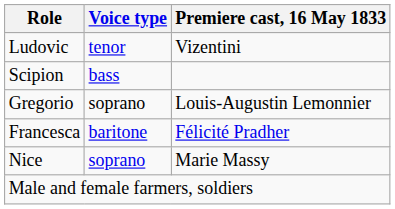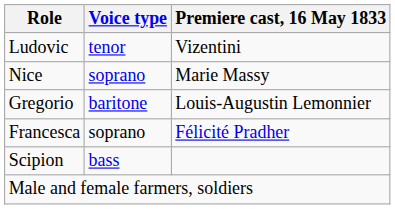 <table class="wikitable">
 <tr>
 <th>Role</th>
 <th><a href='#'>Voice type</a></th>
 <th>Premiere cast, 16 May 1833</th>
 </tr>
 <tr>
 <td>Ludovic</td>
 <td><a href='#'>tenor</a></td>
 <td>Vizentini</td>
 </tr>
 <tr>
+<td>Nice</td>
+<td><a href='#'>soprano</a></td>
+<td>Marie Massy</td>
+</tr>
+<tr>
+<td>Gregorio</td>
+<td><a href='#'>baritone</a></td>
+<td>Louis-Augustin Lemonnier</td>
+</tr>
+<tr>
+<td>Francesca</td>
+<td>soprano</td>
+<td><a href='#'>Félicité Pradher</a></td>
+</tr>
+<tr>
 <td>Scipion</td>
 <td><a href='#'>bass</a></td>
 <td></td>
 </tr>
 <tr>
-<td>Gregorio</td>
-<td>soprano</td>
-<td>Louis-Augustin Lemonnier</td>
-</tr>
-<tr>
-<td>Francesca</td>
-<td><a href='#'>baritone</a></td>
-<td><a href='#'>Félicité Pradher</a></td>
-</tr>
-<tr>
-<td>Nice</td>
-<td><a href='#'>soprano</a></td>
-<td>Marie Massy</td>
-</tr>
-<tr>
 <td colspan=3>Male and female farmers, soldiers</td>
 </tr>
 </table>
